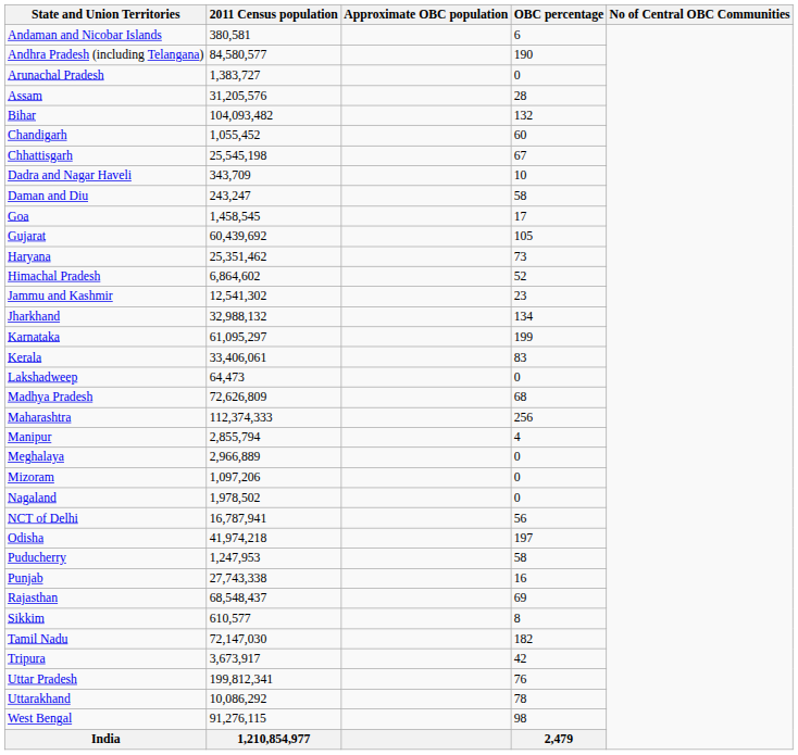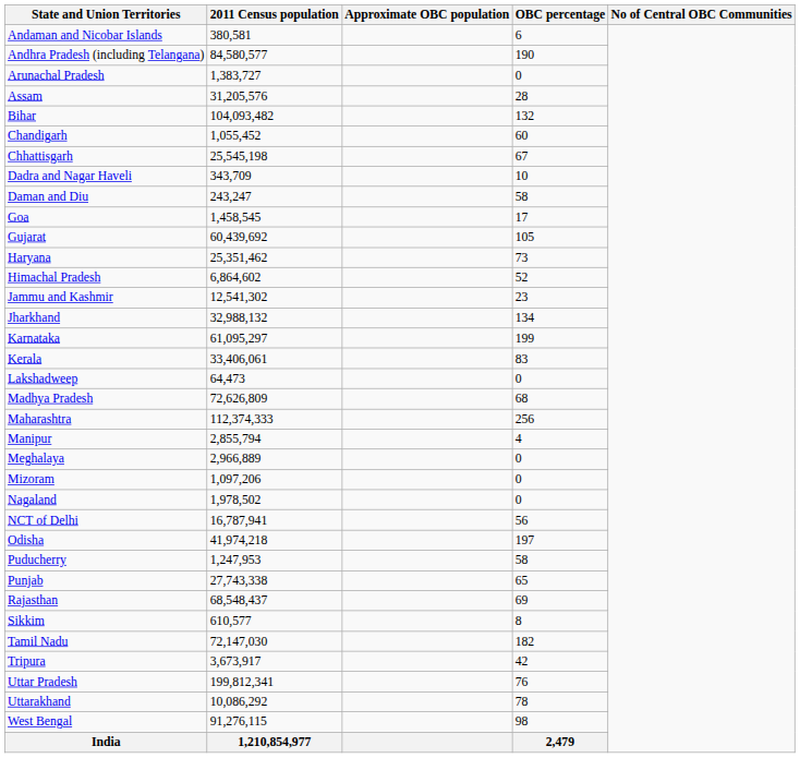 <table class="wikitable sortable static-row-numbers static-row-header-text defaultright col1left hover-highlight" ">
 <tr>
 <th>State and Union Territories</th>
 <th>2011 Census population</th>
 <th>Approximate OBC population</th>
 <th>OBC percentage</th>
 <th>No of Central OBC Communities <br></th>
 </tr>
 <tr>
 <td><a href='#'>Andaman and Nicobar Islands</a></td>
 <td>380,581</td>
 <td></td>
 <td>6</td>
 </tr>
 <tr>
 <td><a href='#'>Andhra Pradesh</a> (including <a href='#'>Telangana</a>)</td>
 <td>84,580,577</td>
 <td></td>
 <td>190</td>
 </tr>
 <tr>
 <td><a href='#'>Arunachal Pradesh</a></td>
 <td>1,383,727</td>
 <td></td>
 <td>0</td>
 </tr>
 <tr>
 <td><a href='#'>Assam</a></td>
 <td>31,205,576</td>
 <td></td>
 <td>28</td>
 </tr>
 <tr>
 <td><a href='#'>Bihar</a></td>
 <td>104,093,482</td>
 <td></td>
 <td>132</td>
 </tr>
 <tr>
 <td><a href='#'>Chandigarh</a></td>
 <td>1,055,452</td>
 <td></td>
 <td>60</td>
 </tr>
 <tr>
 <td><a href='#'>Chhattisgarh</a></td>
 <td>25,545,198</td>
 <td></td>
 <td>67</td>
 </tr>
 <tr>
 <td><a href='#'>Dadra and Nagar Haveli</a></td>
 <td>343,709</td>
 <td></td>
 <td>10</td>
 </tr>
 <tr>
 <td><a href='#'>Daman and Diu</a></td>
 <td>243,247</td>
 <td></td>
 <td>58</td>
 </tr>
 <tr>
 <td><a href='#'>Goa</a></td>
 <td>1,458,545</td>
 <td></td>
 <td>17</td>
 </tr>
 <tr>
 <td><a href='#'>Gujarat</a></td>
 <td>60,439,692</td>
 <td></td>
 <td>105</td>
 </tr>
 <tr>
 <td><a href='#'>Haryana</a></td>
 <td>25,351,462</td>
 <td></td>
 <td>73</td>
 </tr>
 <tr>
 <td><a href='#'>Himachal Pradesh</a></td>
 <td>6,864,602</td>
 <td></td>
 <td>52</td>
 </tr>
 <tr>
 <td><a href='#'>Jammu and Kashmir</a></td>
 <td>12,541,302</td>
 <td></td>
 <td>23</td>
 </tr>
 <tr>
 <td><a href='#'>Jharkhand</a></td>
 <td>32,988,132</td>
 <td></td>
 <td>134</td>
 </tr>
 <tr>
 <td><a href='#'>Karnataka</a></td>
 <td>61,095,297</td>
 <td></td>
 <td>199</td>
 </tr>
 <tr>
 <td><a href='#'>Kerala</a></td>
 <td>33,406,061</td>
 <td></td>
 <td>83</td>
 </tr>
 <tr>
 <td><a href='#'>Lakshadweep</a></td>
 <td>64,473</td>
 <td></td>
 <td>0</td>
 </tr>
 <tr>
 <td><a href='#'>Madhya Pradesh</a></td>
 <td>72,626,809</td>
 <td></td>
 <td>68</td>
 </tr>
 <tr>
 <td><a href='#'>Maharashtra</a></td>
 <td>112,374,333</td>
 <td></td>
 <td>256</td>
 </tr>
 <tr>
 <td><a href='#'>Manipur</a></td>
 <td>2,855,794</td>
 <td></td>
 <td>4</td>
 </tr>
 <tr>
 <td><a href='#'>Meghalaya</a></td>
 <td>2,966,889</td>
 <td></td>
 <td>0</td>
 </tr>
 <tr>
 <td><a href='#'>Mizoram</a></td>
 <td>1,097,206</td>
 <td></td>
 <td>0</td>
 </tr>
 <tr>
 <td><a href='#'>Nagaland</a></td>
 <td>1,978,502</td>
 <td></td>
 <td>0</td>
 </tr>
 <tr>
 <td><a href='#'>NCT of Delhi</a></td>
 <td>16,787,941</td>
 <td></td>
 <td>56</td>
 </tr>
 <tr>
 <td><a href='#'>Odisha</a></td>
 <td>41,974,218</td>
 <td></td>
 <td>197</td>
 </tr>
 <tr>
 <td><a href='#'>Puducherry</a></td>
 <td>1,247,953</td>
 <td></td>
 <td>58</td>
 </tr>
 <tr>
 <td><a href='#'>Punjab</a></td>
 <td>27,743,338</td>
 <td></td>
-<td>16</td>
+<td>65</td>
 </tr>
 <tr>
 <td><a href='#'>Rajasthan</a></td>
 <td>68,548,437</td>
 <td></td>
 <td>69</td>
 </tr>
 <tr>
 <td><a href='#'>Sikkim</a></td>
 <td>610,577</td>
 <td></td>
 <td>8</td>
 </tr>
 <tr>
 <td><a href='#'>Tamil Nadu</a></td>
 <td>72,147,030</td>
 <td></td>
 <td>182</td>
 </tr>
 <tr>
 <td><a href='#'>Tripura</a></td>
 <td>3,673,917</td>
 <td></td>
 <td>42</td>
 </tr>
 <tr>
 <td><a href='#'>Uttar Pradesh</a></td>
 <td>199,812,341</td>
 <td></td>
 <td>76</td>
 </tr>
 <tr>
 <td><a href='#'>Uttarakhand</a></td>
 <td>10,086,292</td>
 <td></td>
 <td>78</td>
 </tr>
 <tr>
 <td><a href='#'>West Bengal</a></td>
 <td>91,276,115</td>
 <td></td>
 <td>98</td>
 </tr>
 <tr>
 <th>India</th>
 <th>1,210,854,977</th>
 <th></th>
 <th>2,479</th>
 </tr>
 </table>
